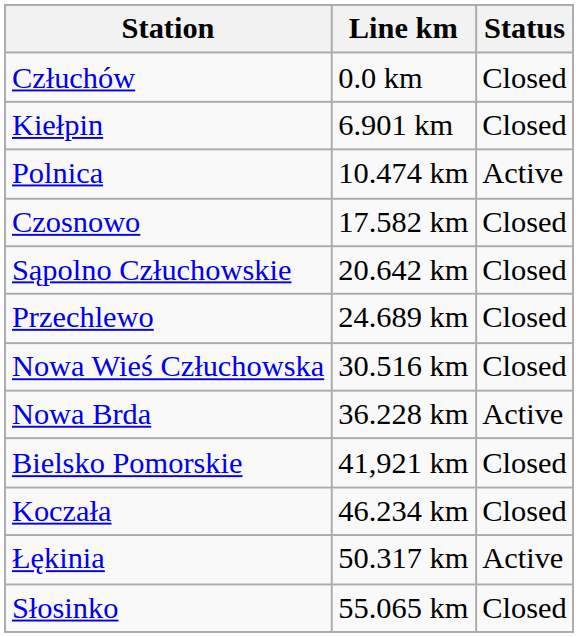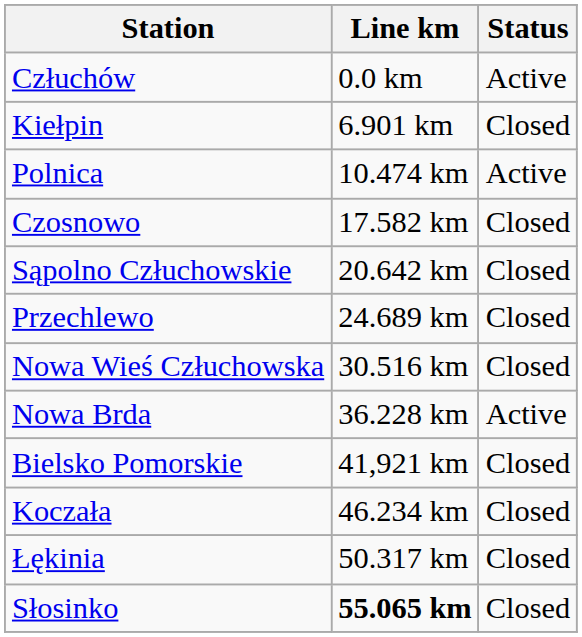 <table class="wikitable">
 <tr>
 <th>Station</th>
 <th>Line km</th>
 <th>Status</th>
 </tr>
 <tr>
 <td><a href='#'>Człuchów</a></td>
 <td>0.0 km</td>
-<td>Closed</td>
+<td>Active</td>
 </tr>
 <tr>
 <td><a href='#'>Kiełpin</a></td>
 <td>6.901 km</td>
 <td>Closed</td>
 </tr>
 <tr>
 <td><a href='#'>Polnica</a></td>
 <td>10.474 km</td>
 <td>Active</td>
 </tr>
 <tr>
 <td><a href='#'>Czosnowo</a></td>
 <td>17.582 km</td>
 <td>Closed</td>
 </tr>
 <tr>
 <td><a href='#'>Sąpolno Człuchowskie</a></td>
 <td>20.642 km</td>
 <td>Closed</td>
 </tr>
 <tr>
 <td><a href='#'>Przechlewo</a></td>
 <td>24.689 km</td>
 <td>Closed</td>
 </tr>
 <tr>
 <td><a href='#'>Nowa Wieś Człuchowska</a></td>
 <td>30.516 km</td>
 <td>Closed</td>
 </tr>
 <tr>
 <td><a href='#'>Nowa Brda</a></td>
 <td>36.228 km</td>
 <td>Active</td>
 </tr>
 <tr>
 <td><a href='#'>Bielsko Pomorskie</a></td>
 <td>41,921 km</td>
 <td>Closed</td>
 </tr>
 <tr>
 <td><a href='#'>Koczała</a></td>
 <td>46.234 km</td>
 <td>Closed</td>
 </tr>
 <tr>
 <td><a href='#'>Łękinia</a></td>
 <td>50.317 km</td>
-<td>Active</td>
+<td>Closed</td>
 </tr>
 <tr>
 <td><a href='#'>Słosinko</a></td>
-<td>55.065 km</td>
+<td><strong>55.065 km</strong></td>
 <td>Closed</td>
 </tr>
 </table>
